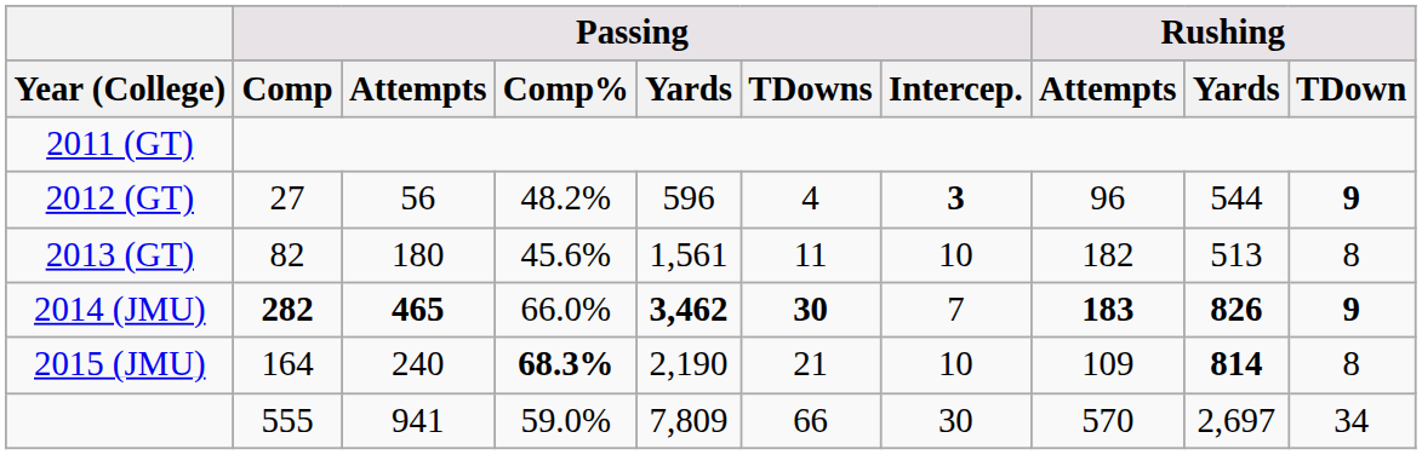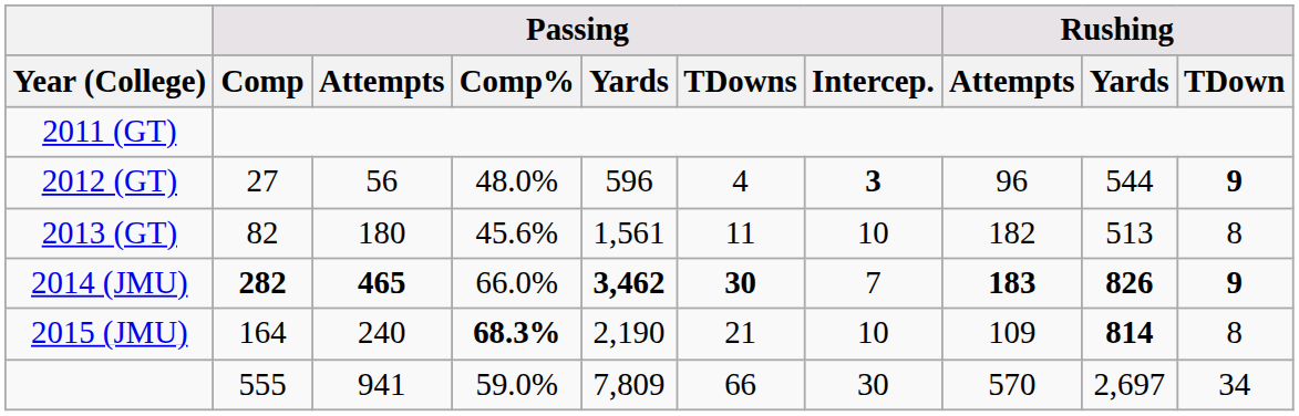 <table class=wikitable style="text-align:center">
 <tr>
 <th></th>
 <th colspan="6" style="background:#e7e3e7;">Passing</th>
 <th colspan="3" style="background:#e7e3e7;">Rushing</th>
 </tr>
 <tr>
 <th>Year (College)</th>
 <th>Comp</th>
 <th>Attempts</th>
 <th>Comp%</th>
 <th>Yards</th>
 <th>TDowns</th>
 <th>Intercep.</th>
 <th>Attempts</th>
 <th>Yards</th>
 <th>TDown</th>
 </tr>
 <tr>
 <td><a href='#'>2011 (GT)</a></td>
 <td colspan="9"></td>
 </tr>
 <tr>
 <td><a href='#'>2012 (GT)</a></td>
 <td>27</td>
 <td>56</td>
-<td>48.2%</td>
+<td>48.0%</td>
 <td>596</td>
 <td>4</td>
 <td><strong>3</strong></td>
 <td>96</td>
 <td>544</td>
 <td><strong>9</strong></td>
 </tr>
 <tr>
 <td><a href='#'>2013 (GT)</a></td>
 <td>82</td>
 <td>180</td>
 <td>45.6%</td>
 <td>1,561</td>
 <td>11</td>
 <td>10</td>
 <td>182</td>
 <td>513</td>
 <td>8</td>
 </tr>
 <tr>
 <td><a href='#'>2014 (JMU)</a></td>
 <td><strong>282</strong></td>
 <td><strong>465</strong></td>
 <td>66.0%</td>
 <td><strong>3,462</strong></td>
 <td><strong>30</strong></td>
 <td>7</td>
 <td><strong>183</strong></td>
 <td><strong>826</strong></td>
 <td><strong>9</strong></td>
 </tr>
 <tr>
 <td><a href='#'>2015 (JMU)</a></td>
 <td>164</td>
 <td>240</td>
 <td><strong>68.3%</strong></td>
 <td>2,190</td>
 <td>21</td>
 <td>10</td>
 <td>109</td>
 <td><strong>814</strong></td>
 <td>8</td>
 </tr>
 <tr>
 <td></td>
 <td>555</td>
 <td>941</td>
 <td>59.0%</td>
 <td>7,809</td>
 <td>66</td>
 <td>30</td>
 <td>570</td>
 <td>2,697</td>
 <td>34</td>
 </tr>
 </table>
